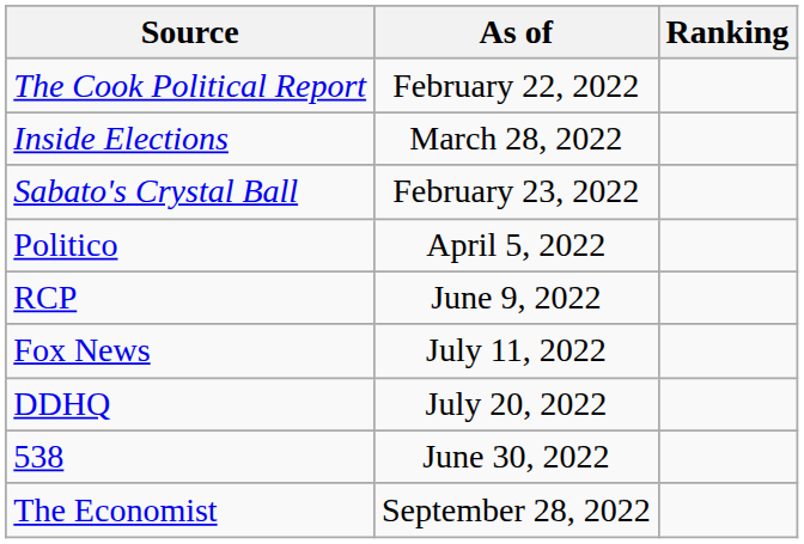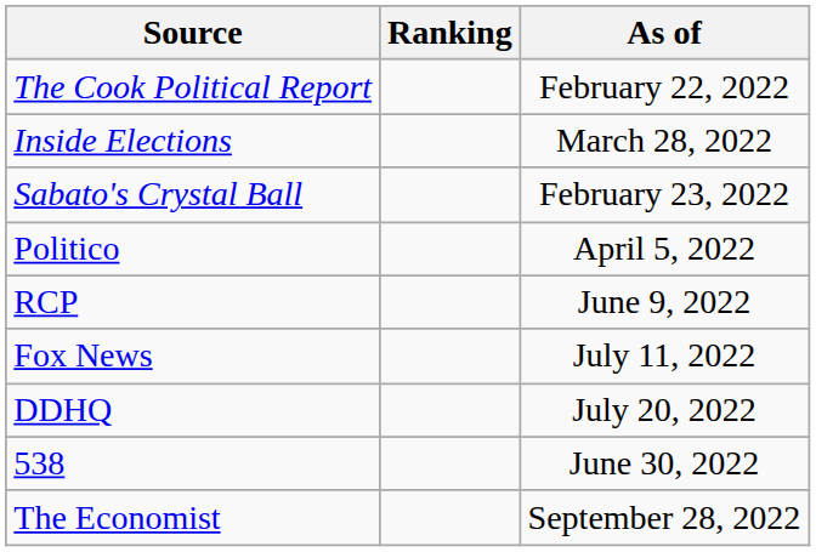 <table class="wikitable" style="text-align:center">
 <tr>
 <th>Source</th>
+<th>Ranking</th>
 <th>As of</th>
-<th>Ranking</th>
 </tr>
 <tr>
 <td align=left><em><a href='#'>The Cook Political Report</a></em></td>
+<td></td>
 <td>February 22, 2022</td>
-<td></td>
 </tr>
 <tr>
 <td align=left><em><a href='#'>Inside Elections</a></em></td>
+<td></td>
 <td>March 28, 2022</td>
-<td></td>
 </tr>
 <tr>
 <td align=left><em><a href='#'>Sabato's Crystal Ball</a></em></td>
+<td></td>
 <td>February 23, 2022</td>
-<td></td>
 </tr>
 <tr>
 <td align="left"><a href='#'>Politico</a></td>
+<td></td>
 <td>April 5, 2022</td>
-<td></td>
 </tr>
 <tr>
 <td align="left"><a href='#'>RCP</a></td>
+<td></td>
 <td>June 9, 2022</td>
-<td></td>
 </tr>
 <tr>
 <td align=left><a href='#'>Fox News</a></td>
+<td></td>
 <td>July 11, 2022</td>
-<td></td>
 </tr>
 <tr>
 <td align="left"><a href='#'>DDHQ</a></td>
+<td></td>
 <td>July 20, 2022</td>
-<td></td>
 </tr>
 <tr>
 <td align="left"><a href='#'>538</a></td>
+<td></td>
 <td>June 30, 2022</td>
-<td></td>
 </tr>
 <tr>
 <td align="left"><a href='#'>The Economist</a></td>
+<td></td>
 <td>September 28, 2022</td>
-<td></td>
 </tr>
 </table>
